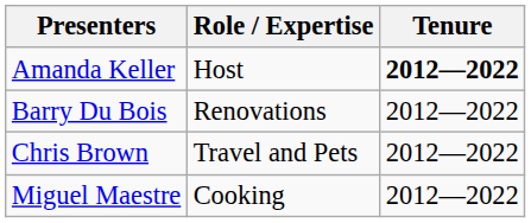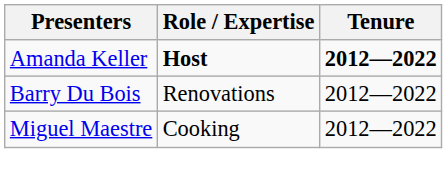 <table class="wikitable sortable">
 <tr>
 <th>Presenters</th>
 <th>Role / Expertise</th>
 <th>Tenure</th>
 </tr>
 <tr>
 <td><a href='#'>Amanda Keller</a></td>
-<td>Host</td>
+<td><strong>Host</strong></td>
 <td><strong>2012—2022</strong></td>
 </tr>
 <tr>
 <td><a href='#'>Barry Du Bois</a></td>
 <td>Renovations</td>
 <td>2012—2022</td>
 </tr>
 <tr>
-<td><a href='#'>Chris Brown</a></td>
-<td>Travel and Pets</td>
-<td>2012—2022</td>
-</tr>
-<tr>
 <td><a href='#'>Miguel Maestre</a></td>
 <td>Cooking</td>
 <td>2012—2022</td>
 </tr>
 </table>
